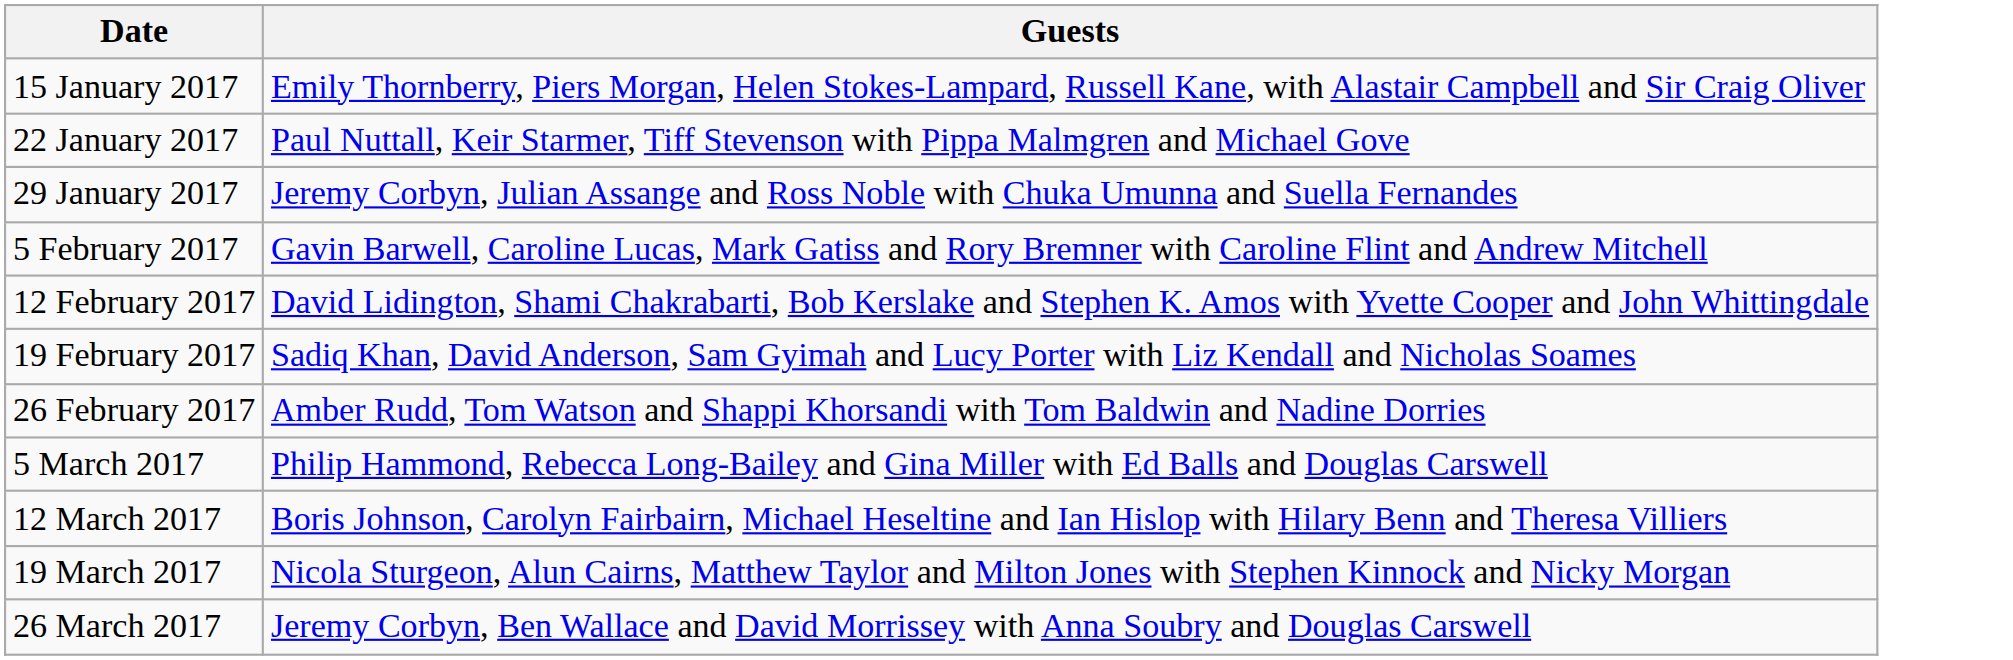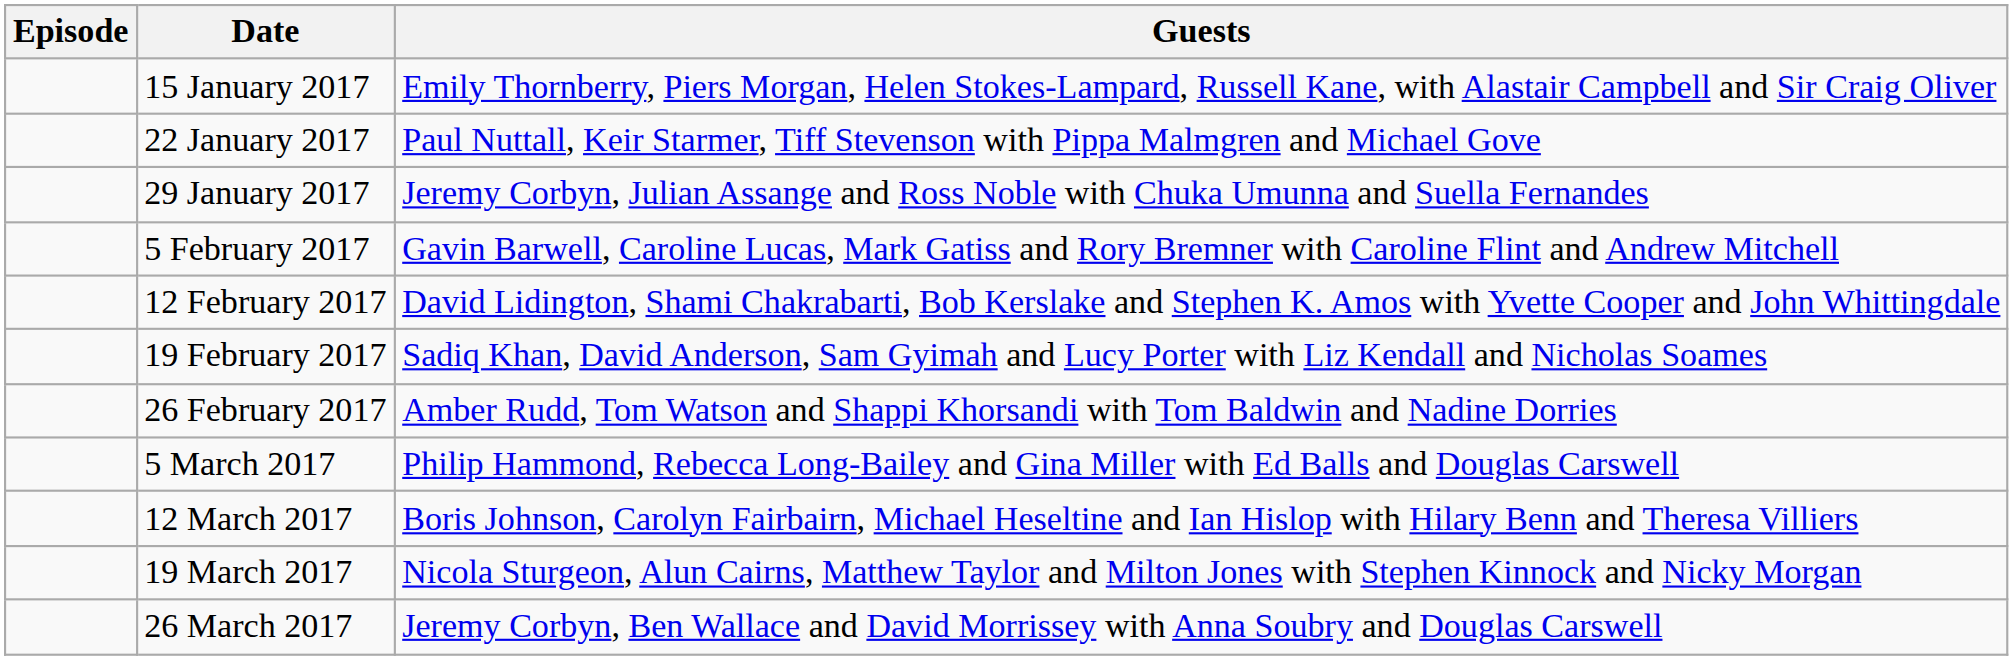 <table class="wikitable">
 <tr>
+<th><strong>Episode</strong></th>
 <th><strong>Date</strong></th>
 <th><strong>Guests</strong></th>
 </tr>
 <tr>
+<td></td>
 <td>15 January 2017</td>
 <td><a href='#'>Emily Thornberry</a>, <a href='#'>Piers Morgan</a>, <a href='#'>Helen Stokes-Lampard</a>, <a href='#'>Russell Kane</a>, with <a href='#'>Alastair Campbell</a> and <a href='#'>Sir Craig Oliver</a></td>
 </tr>
 <tr>
+<td></td>
 <td>22 January 2017</td>
 <td><a href='#'>Paul Nuttall</a>, <a href='#'>Keir Starmer</a>, <a href='#'>Tiff Stevenson</a> with <a href='#'>Pippa Malmgren</a> and <a href='#'>Michael Gove</a></td>
 </tr>
 <tr>
+<td></td>
 <td>29 January 2017</td>
 <td><a href='#'>Jeremy Corbyn</a>, <a href='#'>Julian Assange</a> and <a href='#'>Ross Noble</a> with <a href='#'>Chuka Umunna</a> and <a href='#'>Suella Fernandes</a></td>
 </tr>
 <tr>
+<td></td>
 <td>5 February 2017</td>
 <td><a href='#'>Gavin Barwell</a>, <a href='#'>Caroline Lucas</a>, <a href='#'>Mark Gatiss</a> and <a href='#'>Rory Bremner</a> with <a href='#'>Caroline Flint</a> and <a href='#'>Andrew Mitchell</a></td>
 </tr>
 <tr>
+<td></td>
 <td>12 February 2017</td>
 <td><a href='#'>David Lidington</a>, <a href='#'>Shami Chakrabarti</a>, <a href='#'>Bob Kerslake</a> and <a href='#'>Stephen K. Amos</a> with <a href='#'>Yvette Cooper</a> and <a href='#'>John Whittingdale</a></td>
 </tr>
 <tr>
+<td></td>
 <td>19 February 2017</td>
 <td><a href='#'>Sadiq Khan</a>, <a href='#'>David Anderson</a>, <a href='#'>Sam Gyimah</a> and <a href='#'>Lucy Porter</a> with <a href='#'>Liz Kendall</a> and <a href='#'>Nicholas Soames</a></td>
 </tr>
 <tr>
+<td></td>
 <td>26 February 2017</td>
 <td><a href='#'>Amber Rudd</a>, <a href='#'>Tom Watson</a> and <a href='#'>Shappi Khorsandi</a> with <a href='#'>Tom Baldwin</a> and <a href='#'>Nadine Dorries</a></td>
 </tr>
 <tr>
+<td></td>
 <td>5 March 2017</td>
 <td><a href='#'>Philip Hammond</a>, <a href='#'>Rebecca Long-Bailey</a> and <a href='#'>Gina Miller</a> with <a href='#'>Ed Balls</a> and <a href='#'>Douglas Carswell</a></td>
 </tr>
 <tr>
+<td></td>
 <td>12 March 2017</td>
 <td><a href='#'>Boris Johnson</a>, <a href='#'>Carolyn Fairbairn</a>, <a href='#'>Michael Heseltine</a> and <a href='#'>Ian Hislop</a> with <a href='#'>Hilary Benn</a> and <a href='#'>Theresa Villiers</a></td>
 </tr>
 <tr>
+<td></td>
 <td>19 March 2017</td>
 <td><a href='#'>Nicola Sturgeon</a>, <a href='#'>Alun Cairns</a>, <a href='#'>Matthew Taylor</a> and <a href='#'>Milton Jones</a> with <a href='#'>Stephen Kinnock</a> and <a href='#'>Nicky Morgan</a></td>
 </tr>
 <tr>
+<td></td>
 <td>26 March 2017</td>
 <td><a href='#'>Jeremy Corbyn</a>, <a href='#'>Ben Wallace</a> and <a href='#'>David Morrissey</a> with <a href='#'>Anna Soubry</a> and <a href='#'>Douglas Carswell</a></td>
 </tr>
 </table>
